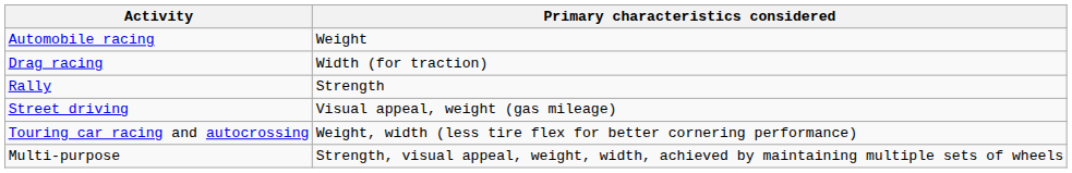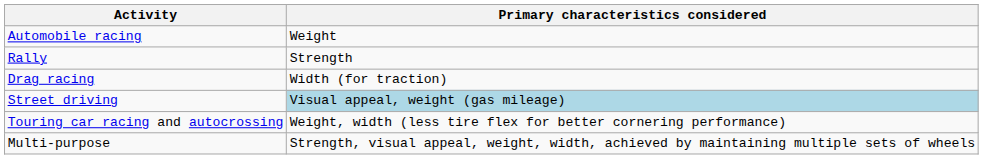 <table class="wikitable">
 <tr>
 <th>Activity</th>
 <th>Primary characteristics considered</th>
 </tr>
 <tr>
 <td><a href='#'>Automobile racing</a></td>
 <td>Weight</td>
 </tr>
 <tr>
+<td><a href='#'>Rally</a></td>
+<td>Strength</td>
+</tr>
+<tr>
 <td><a href='#'>Drag racing</a></td>
 <td>Width (for traction)</td>
 </tr>
 <tr>
-<td><a href='#'>Rally</a></td>
-<td>Strength</td>
-</tr>
-<tr>
 <td><a href='#'>Street driving</a></td>
-<td>Visual appeal, weight (gas mileage)</td>
+<td style="background: lightblue;">Visual appeal, weight (gas mileage)</td>
 </tr>
 <tr>
 <td><a href='#'>Touring car racing</a> and <a href='#'>autocrossing</a></td>
 <td>Weight, width (less tire flex for better cornering performance)</td>
 </tr>
 <tr>
 <td>Multi-purpose</td>
 <td>Strength, visual appeal, weight, width, achieved by maintaining multiple sets of wheels</td>
 </tr>
 </table>
